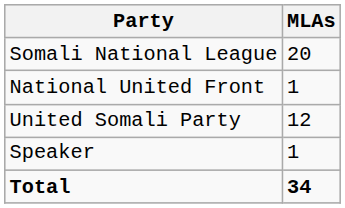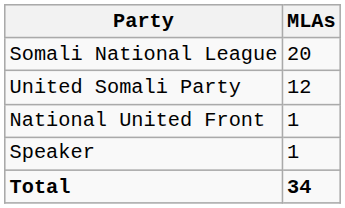 <table class="wikitable">
 <tr>
 <th>Party</th>
 <th>MLAs</th>
 </tr>
 <tr>
 <td>Somali National League</td>
 <td>20</td>
 </tr>
 <tr>
+<td>United Somali Party</td>
+<td>12</td>
+</tr>
+<tr>
 <td>National United Front</td>
 <td>1</td>
-</tr>
-<tr>
-<td>United Somali Party</td>
-<td>12</td>
 </tr>
 <tr>
 <td>Speaker</td>
 <td>1</td>
 </tr>
 <tr>
 <td><strong>Total</strong></td>
 <td><strong>34</strong></td>
 </tr>
 </table>
